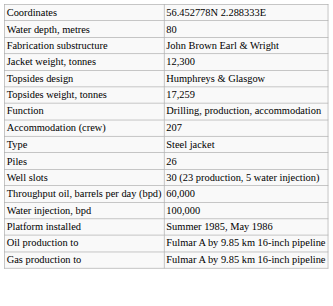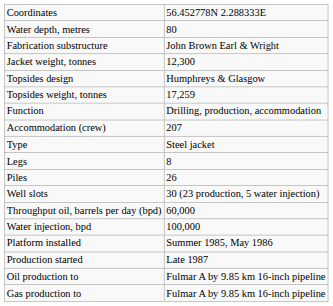 <table class="wikitable">
 <tr>
 <td>Coordinates</td>
 <td>56.452778N 2.288333E</td>
 </tr>
 <tr>
 <td>Water depth, metres</td>
 <td>80</td>
 </tr>
 <tr>
 <td>Fabrication substructure</td>
 <td>John Brown Earl & Wright</td>
 </tr>
 <tr>
 <td>Jacket weight, tonnes</td>
 <td>12,300</td>
 </tr>
 <tr>
 <td>Topsides design</td>
 <td>Humphreys & Glasgow</td>
 </tr>
 <tr>
 <td>Topsides weight, tonnes</td>
 <td>17,259</td>
 </tr>
 <tr>
 <td>Function</td>
 <td>Drilling, production, accommodation</td>
 </tr>
 <tr>
 <td>Accommodation (crew)</td>
 <td>207</td>
 </tr>
 <tr>
 <td>Type</td>
 <td>Steel jacket</td>
 </tr>
 <tr>
+<td>Legs</td>
+<td>8</td>
+</tr>
+<tr>
 <td>Piles</td>
 <td>26</td>
 </tr>
 <tr>
 <td>Well slots</td>
 <td>30 (23 production, 5 water injection)</td>
 </tr>
 <tr>
 <td>Throughput oil, barrels per day  (bpd)</td>
 <td>60,000</td>
 </tr>
 <tr>
 <td>Water injection, bpd</td>
 <td>100,000</td>
 </tr>
 <tr>
 <td>Platform installed</td>
 <td>Summer 1985, May 1986</td>
 </tr>
 <tr>
+<td>Production started</td>
+<td>Late 1987</td>
+</tr>
+<tr>
 <td>Oil production to</td>
 <td>Fulmar A by 9.85 km 16-inch pipeline</td>
 </tr>
 <tr>
 <td>Gas production to</td>
 <td>Fulmar A by 9.85 km 16-inch pipeline</td>
 </tr>
 </table>
